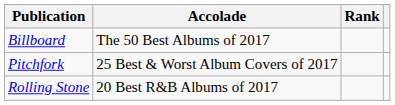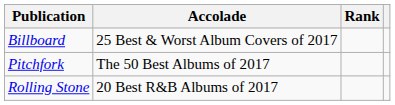 <table class="wikitable sortable">
 <tr>
 <th>Publication</th>
 <th>Accolade</th>
 <th>Rank</th>
 <th class="unsortable"></th>
 </tr>
 <tr>
 <td><em><a href='#'>Billboard</a></em></td>
-<td>The 50 Best Albums of 2017</td>
+<td>25 Best & Worst Album Covers of 2017</td>
 <td></td>
 <td></td>
 </tr>
 <tr>
 <td><em><a href='#'>Pitchfork</a></em></td>
-<td>25 Best & Worst Album Covers of 2017</td>
+<td>The 50 Best Albums of 2017</td>
 <td></td>
 <td></td>
 </tr>
 <tr>
 <td><em><a href='#'>Rolling Stone</a></em></td>
 <td>20 Best R&B Albums of 2017</td>
 <td></td>
 <td></td>
 </tr>
 </table>
